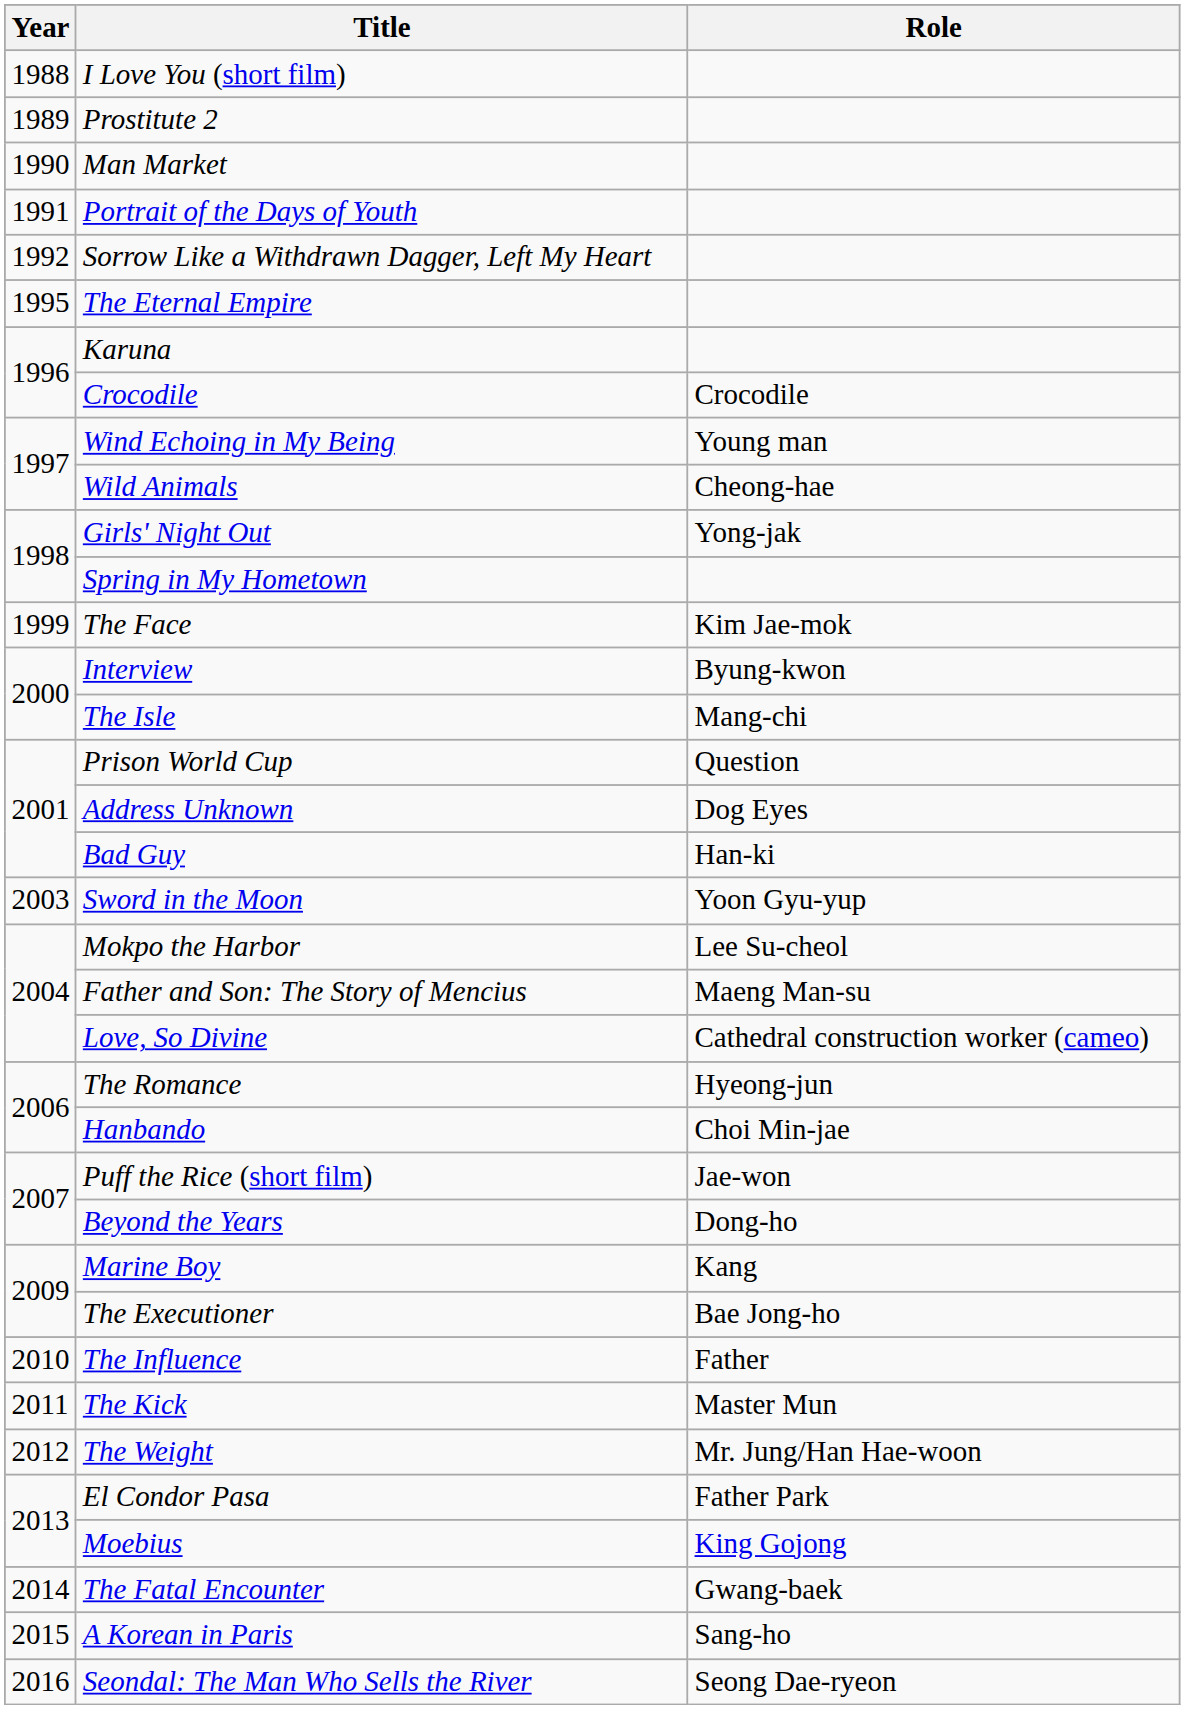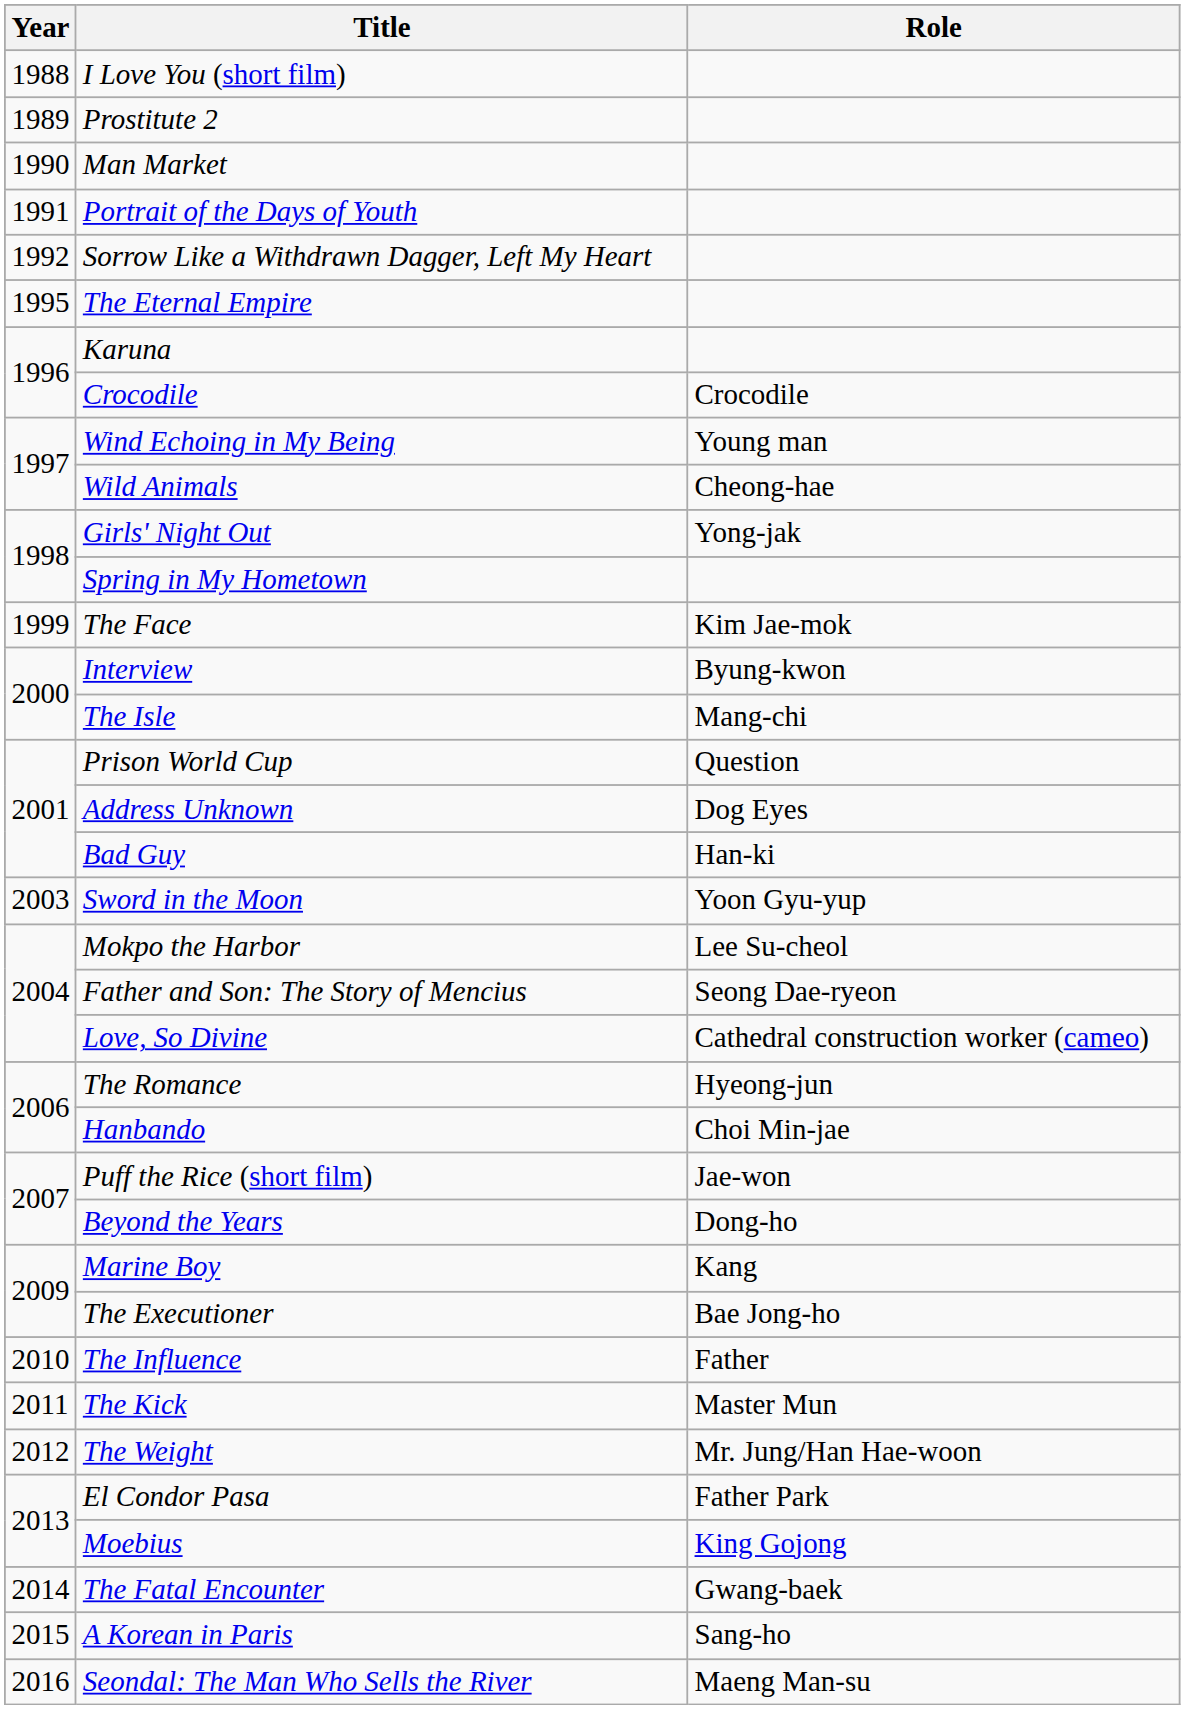 <table class="wikitable" style="width:650px">
 <tr>
 <th width=10>Year</th>
 <th>Title</th>
 <th>Role</th>
 </tr>
 <tr>
 <td>1988</td>
 <td><em>I Love You</em> (<a href='#'>short film</a>)</td>
 <td></td>
 </tr>
 <tr>
 <td>1989</td>
 <td><em>Prostitute 2</em></td>
 <td></td>
 </tr>
 <tr>
 <td>1990</td>
 <td><em>Man Market</em></td>
 <td></td>
 </tr>
 <tr>
 <td>1991</td>
 <td><em><a href='#'>Portrait of the Days of Youth</a></em></td>
 <td></td>
 </tr>
 <tr>
 <td>1992</td>
 <td><em>Sorrow Like a Withdrawn Dagger, Left My Heart</em></td>
 <td></td>
 </tr>
 <tr>
 <td>1995</td>
 <td><em><a href='#'>The Eternal Empire</a></em></td>
 <td></td>
 </tr>
 <tr>
 <td rowspan=2>1996</td>
 <td><em>Karuna</em></td>
 <td></td>
 </tr>
 <tr>
 <td><em><a href='#'>Crocodile</a></em></td>
 <td>Crocodile</td>
 </tr>
 <tr>
 <td rowspan=2>1997</td>
 <td><em><a href='#'>Wind Echoing in My Being</a></em></td>
 <td>Young man</td>
 </tr>
 <tr>
 <td><em><a href='#'>Wild Animals</a></em></td>
 <td>Cheong-hae</td>
 </tr>
 <tr>
 <td rowspan=2>1998</td>
 <td><em><a href='#'>Girls' Night Out</a></em></td>
 <td>Yong-jak</td>
 </tr>
 <tr>
 <td><em><a href='#'>Spring in My Hometown</a></em></td>
 <td></td>
 </tr>
 <tr>
 <td>1999</td>
 <td><em>The Face</em></td>
 <td>Kim Jae-mok</td>
 </tr>
 <tr>
 <td rowspan=2>2000</td>
 <td><em><a href='#'>Interview</a></em></td>
 <td>Byung-kwon</td>
 </tr>
 <tr>
 <td><em><a href='#'>The Isle</a></em></td>
 <td>Mang-chi</td>
 </tr>
 <tr>
 <td rowspan=3>2001</td>
 <td><em>Prison World Cup</em></td>
 <td>Question</td>
 </tr>
 <tr>
 <td><em><a href='#'>Address Unknown</a></em></td>
 <td>Dog Eyes</td>
 </tr>
 <tr>
 <td><em><a href='#'>Bad Guy</a></em></td>
 <td>Han-ki</td>
 </tr>
 <tr>
 <td>2003</td>
 <td><em><a href='#'>Sword in the Moon</a></em></td>
 <td>Yoon Gyu-yup</td>
 </tr>
 <tr>
 <td rowspan=3>2004</td>
 <td><em>Mokpo the Harbor</em></td>
 <td>Lee Su-cheol</td>
 </tr>
 <tr>
 <td><em>Father and Son: The Story of Mencius</em></td>
-<td>Maeng Man-su</td>
+<td>Seong Dae-ryeon</td>
 </tr>
 <tr>
 <td><em><a href='#'>Love, So Divine</a></em></td>
 <td>Cathedral construction worker (<a href='#'>cameo</a>)</td>
 </tr>
 <tr>
 <td rowspan=2>2006</td>
 <td><em>The Romance</em></td>
 <td>Hyeong-jun</td>
 </tr>
 <tr>
 <td><em><a href='#'>Hanbando</a></em></td>
 <td>Choi Min-jae</td>
 </tr>
 <tr>
 <td rowspan=2>2007</td>
 <td><em>Puff the Rice</em> (<a href='#'>short film</a>)</td>
 <td>Jae-won</td>
 </tr>
 <tr>
 <td><em><a href='#'>Beyond the Years</a></em></td>
 <td>Dong-ho</td>
 </tr>
 <tr>
 <td rowspan=2>2009</td>
 <td><em><a href='#'>Marine Boy</a></em></td>
 <td>Kang</td>
 </tr>
 <tr>
 <td><em>The Executioner</em></td>
 <td>Bae Jong-ho</td>
 </tr>
 <tr>
 <td>2010</td>
 <td><em><a href='#'>The Influence</a></em></td>
 <td>Father</td>
 </tr>
 <tr>
 <td>2011</td>
 <td><em><a href='#'>The Kick</a></em></td>
 <td>Master Mun</td>
 </tr>
 <tr>
 <td>2012</td>
 <td><em><a href='#'>The Weight</a></em></td>
 <td>Mr. Jung/Han Hae-woon</td>
 </tr>
 <tr>
 <td rowspan=2>2013</td>
 <td><em>El Condor Pasa</em></td>
 <td>Father Park</td>
 </tr>
 <tr>
 <td><em><a href='#'>Moebius</a></em></td>
 <td><a href='#'>King Gojong</a></td>
 </tr>
 <tr>
 <td>2014</td>
 <td><em><a href='#'>The Fatal Encounter</a></em></td>
 <td>Gwang-baek</td>
 </tr>
 <tr>
 <td>2015</td>
 <td><em><a href='#'>A Korean in Paris</a></em></td>
 <td>Sang-ho</td>
 </tr>
 <tr>
 <td>2016</td>
 <td><em><a href='#'>Seondal: The Man Who Sells the River</a></em></td>
-<td>Seong Dae-ryeon</td>
+<td>Maeng Man-su</td>
 </tr>
 </table>
